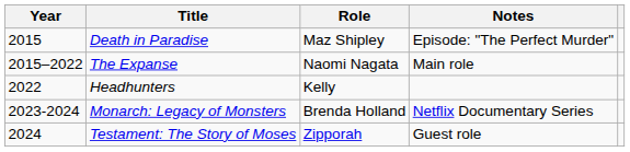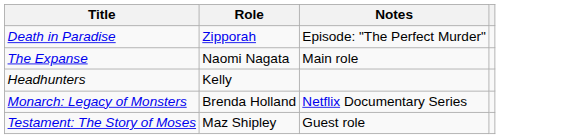 <table class="wikitable sortable">
 <tr>
-<th>Year</th>
 <th>Title</th>
 <th>Role</th>
 <th class="unsortable">Notes</th>
 <th scope="col" class="unsortable"></th>
 </tr>
 <tr>
-<td>2015</td>
 <td><em><a href='#'>Death in Paradise</a></em></td>
-<td>Maz Shipley</td>
+<td><a href='#'>Zipporah</a></td>
 <td>Episode: "The Perfect Murder"</td>
 <td></td>
 </tr>
 <tr>
-<td>2015–2022</td>
 <td><em><a href='#'>The Expanse</a></em></td>
 <td>Naomi Nagata</td>
 <td>Main role</td>
 <td></td>
 </tr>
 <tr>
-<td>2022</td>
 <td><em>Headhunters</em></td>
 <td>Kelly</td>
 <td></td>
 <td></td>
 </tr>
 <tr>
-<td>2023-2024</td>
 <td><em><a href='#'>Monarch: Legacy of Monsters</a></em></td>
 <td>Brenda Holland</td>
 <td><a href='#'>Netflix</a> Documentary Series</td>
 <td></td>
 </tr>
 <tr>
-<td>2024</td>
 <td><em><a href='#'>Testament: The Story of Moses</a></em></td>
-<td><a href='#'>Zipporah</a></td>
+<td>Maz Shipley</td>
 <td>Guest role</td>
 <td></td>
 </tr>
 </table>
